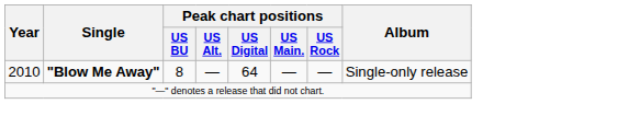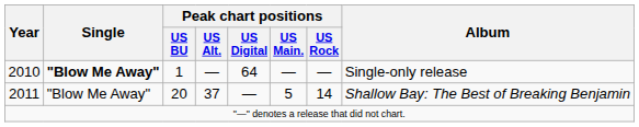 <table class="wikitable" style="text-align:center">
 <tr>
 <th rowspan="2">Year</th>
 <th rowspan="2">Single</th>
 <th colspan="5">Peak chart positions</th>
 <th rowspan="2">Album</th>
 </tr>
 <tr style="font-size:smaller;">
 <th style="width:30px;"><a href='#'>US BU</a><br></th>
 <th style="width:30px;"><a href='#'>US Alt.</a><br></th>
 <th style="width:30px;"><a href='#'>US Digital</a><br></th>
 <th style="width:30px;"><a href='#'>US Main.</a></th>
 <th style="width:30px;"><a href='#'>US Rock</a><br></th>
 </tr>
 <tr>
 <td>2010</td>
 <td style="text-align:left;"><strong>"Blow Me Away"</strong></td>
-<td>8</td>
+<td>1</td>
 <td>—</td>
 <td>64</td>
 <td>—</td>
 <td>—</td>
 <td style="text-align:left;">Single-only release</td>
 </tr>
 <tr>
+<td>2011</td>
+<td style="text-align:left;">"Blow Me Away" </td>
+<td>20</td>
+<td>37</td>
+<td>—</td>
+<td>5</td>
+<td>14</td>
+<td style="text-align:left;"><em>Shallow Bay: The Best of Breaking Benjamin</em></td>
+</tr>
+<tr>
 <td colspan="8" style="font-size:8pt">"—" denotes a release that did not chart.</td>
 </tr>
 </table>
